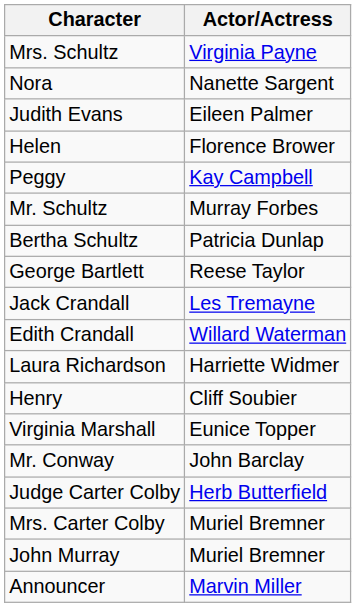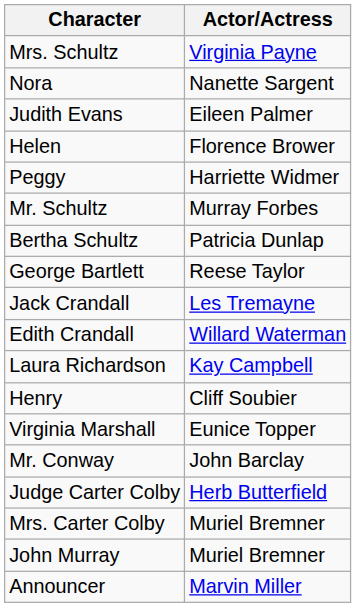 <table class="wikitable">
 <tr>
 <th>Character</th>
 <th>Actor/Actress</th>
 </tr>
 <tr>
 <td>Mrs. Schultz</td>
 <td><a href='#'>Virginia Payne</a></td>
 </tr>
 <tr>
 <td>Nora</td>
 <td>Nanette Sargent</td>
 </tr>
 <tr>
 <td>Judith Evans</td>
 <td>Eileen Palmer</td>
 </tr>
 <tr>
 <td>Helen</td>
 <td>Florence Brower</td>
 </tr>
 <tr>
 <td>Peggy</td>
-<td><a href='#'>Kay Campbell</a></td>
+<td>Harriette Widmer</td>
 </tr>
 <tr>
 <td>Mr. Schultz</td>
 <td>Murray Forbes</td>
 </tr>
 <tr>
 <td>Bertha Schultz</td>
 <td>Patricia Dunlap</td>
 </tr>
 <tr>
 <td>George Bartlett</td>
 <td>Reese Taylor</td>
 </tr>
 <tr>
 <td>Jack Crandall</td>
 <td><a href='#'>Les Tremayne</a></td>
 </tr>
 <tr>
 <td>Edith Crandall</td>
 <td><a href='#'>Willard Waterman</a></td>
 </tr>
 <tr>
 <td>Laura Richardson</td>
-<td>Harriette Widmer</td>
+<td><a href='#'>Kay Campbell</a></td>
 </tr>
 <tr>
 <td>Henry</td>
 <td>Cliff Soubier</td>
 </tr>
 <tr>
 <td>Virginia Marshall</td>
 <td>Eunice Topper</td>
 </tr>
 <tr>
 <td>Mr. Conway</td>
 <td>John Barclay</td>
 </tr>
 <tr>
 <td>Judge Carter Colby</td>
 <td><a href='#'>Herb Butterfield</a></td>
 </tr>
 <tr>
 <td>Mrs. Carter Colby</td>
 <td>Muriel Bremner</td>
 </tr>
 <tr>
 <td>John Murray</td>
 <td>Muriel Bremner</td>
 </tr>
 <tr>
 <td>Announcer</td>
 <td><a href='#'>Marvin Miller</a></td>
 </tr>
 </table>
